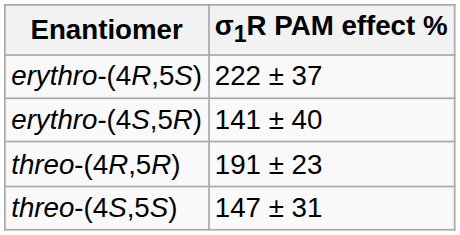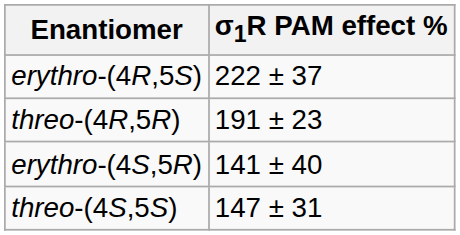 <table class="wikitable sortable">
 <tr>
 <th>Enantiomer</th>
 <th>σ<sub>1</sub>R PAM effect %</th>
 </tr>
 <tr>
 <td><em>erythro</em>-(4<em>R</em>,5<em>S</em>)</td>
 <td>222 ± 37</td>
 </tr>
 <tr>
+<td><em>threo</em>-(4<em>R</em>,5<em>R</em>)</td>
+<td>191 ± 23</td>
+</tr>
+<tr>
 <td><em>erythro</em>-(4<em>S</em>,5<em>R</em>)</td>
 <td>141 ± 40</td>
-</tr>
-<tr>
-<td><em>threo</em>-(4<em>R</em>,5<em>R</em>)</td>
-<td>191 ± 23</td>
 </tr>
 <tr>
 <td><em>threo</em>-(4<em>S</em>,5<em>S</em>)</td>
 <td>147 ± 31</td>
 </tr>
 </table>
